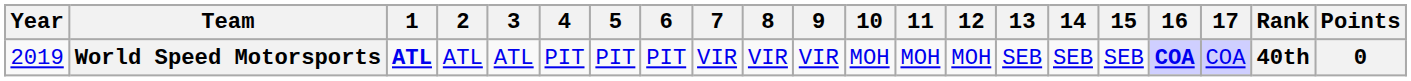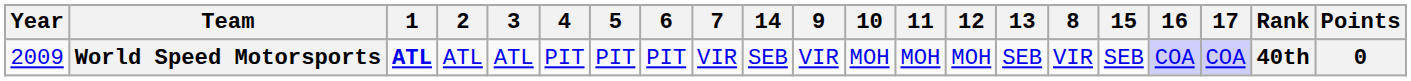 <table class="wikitable" style="text-align:center; font-size:85%;">
 <tr>
 <th>Year</th>
 <th>Team</th>
 <th>1</th>
 <th>2</th>
 <th>3</th>
 <th>4</th>
 <th>5</th>
 <th>6</th>
 <th>7</th>
-<th>8</th>
+<th>14</th>
 <th>9</th>
 <th>10</th>
 <th>11</th>
 <th>12</th>
 <th>13</th>
-<th>14</th>
+<th>8</th>
 <th>15</th>
 <th>16</th>
 <th>17</th>
 <th>Rank</th>
 <th>Points</th>
 </tr>
 <tr>
-<td><a href='#'>2019</a></td>
+<td><a href='#'>2009</a></td>
 <th nowrap>World Speed Motorsports</th>
 <td><strong><a href='#'>ATL</a></strong></td>
 <td><a href='#'>ATL</a></td>
 <td><a href='#'>ATL</a></td>
 <td><a href='#'>PIT</a></td>
 <td><a href='#'>PIT</a></td>
 <td><a href='#'>PIT</a></td>
 <td><a href='#'>VIR</a></td>
-<td><a href='#'>VIR</a></td>
+<td><a href='#'>SEB</a></td>
 <td><a href='#'>VIR</a></td>
 <td><a href='#'>MOH</a></td>
 <td><a href='#'>MOH</a></td>
 <td><a href='#'>MOH</a></td>
 <td><a href='#'>SEB</a></td>
+<td><a href='#'>VIR</a></td>
 <td><a href='#'>SEB</a></td>
-<td><a href='#'>SEB</a></td>
-<td style="background:#CFCFFF;"><strong><a href='#'>COA</a><br></strong></td>
+<td style="background:#CFCFFF;"><a href='#'>COA</a><br></td>
 <td style="background:#CFCFFF;"><a href='#'>COA</a><br></td>
 <th>40th</th>
 <th>0</th>
 </tr>
 </table>
